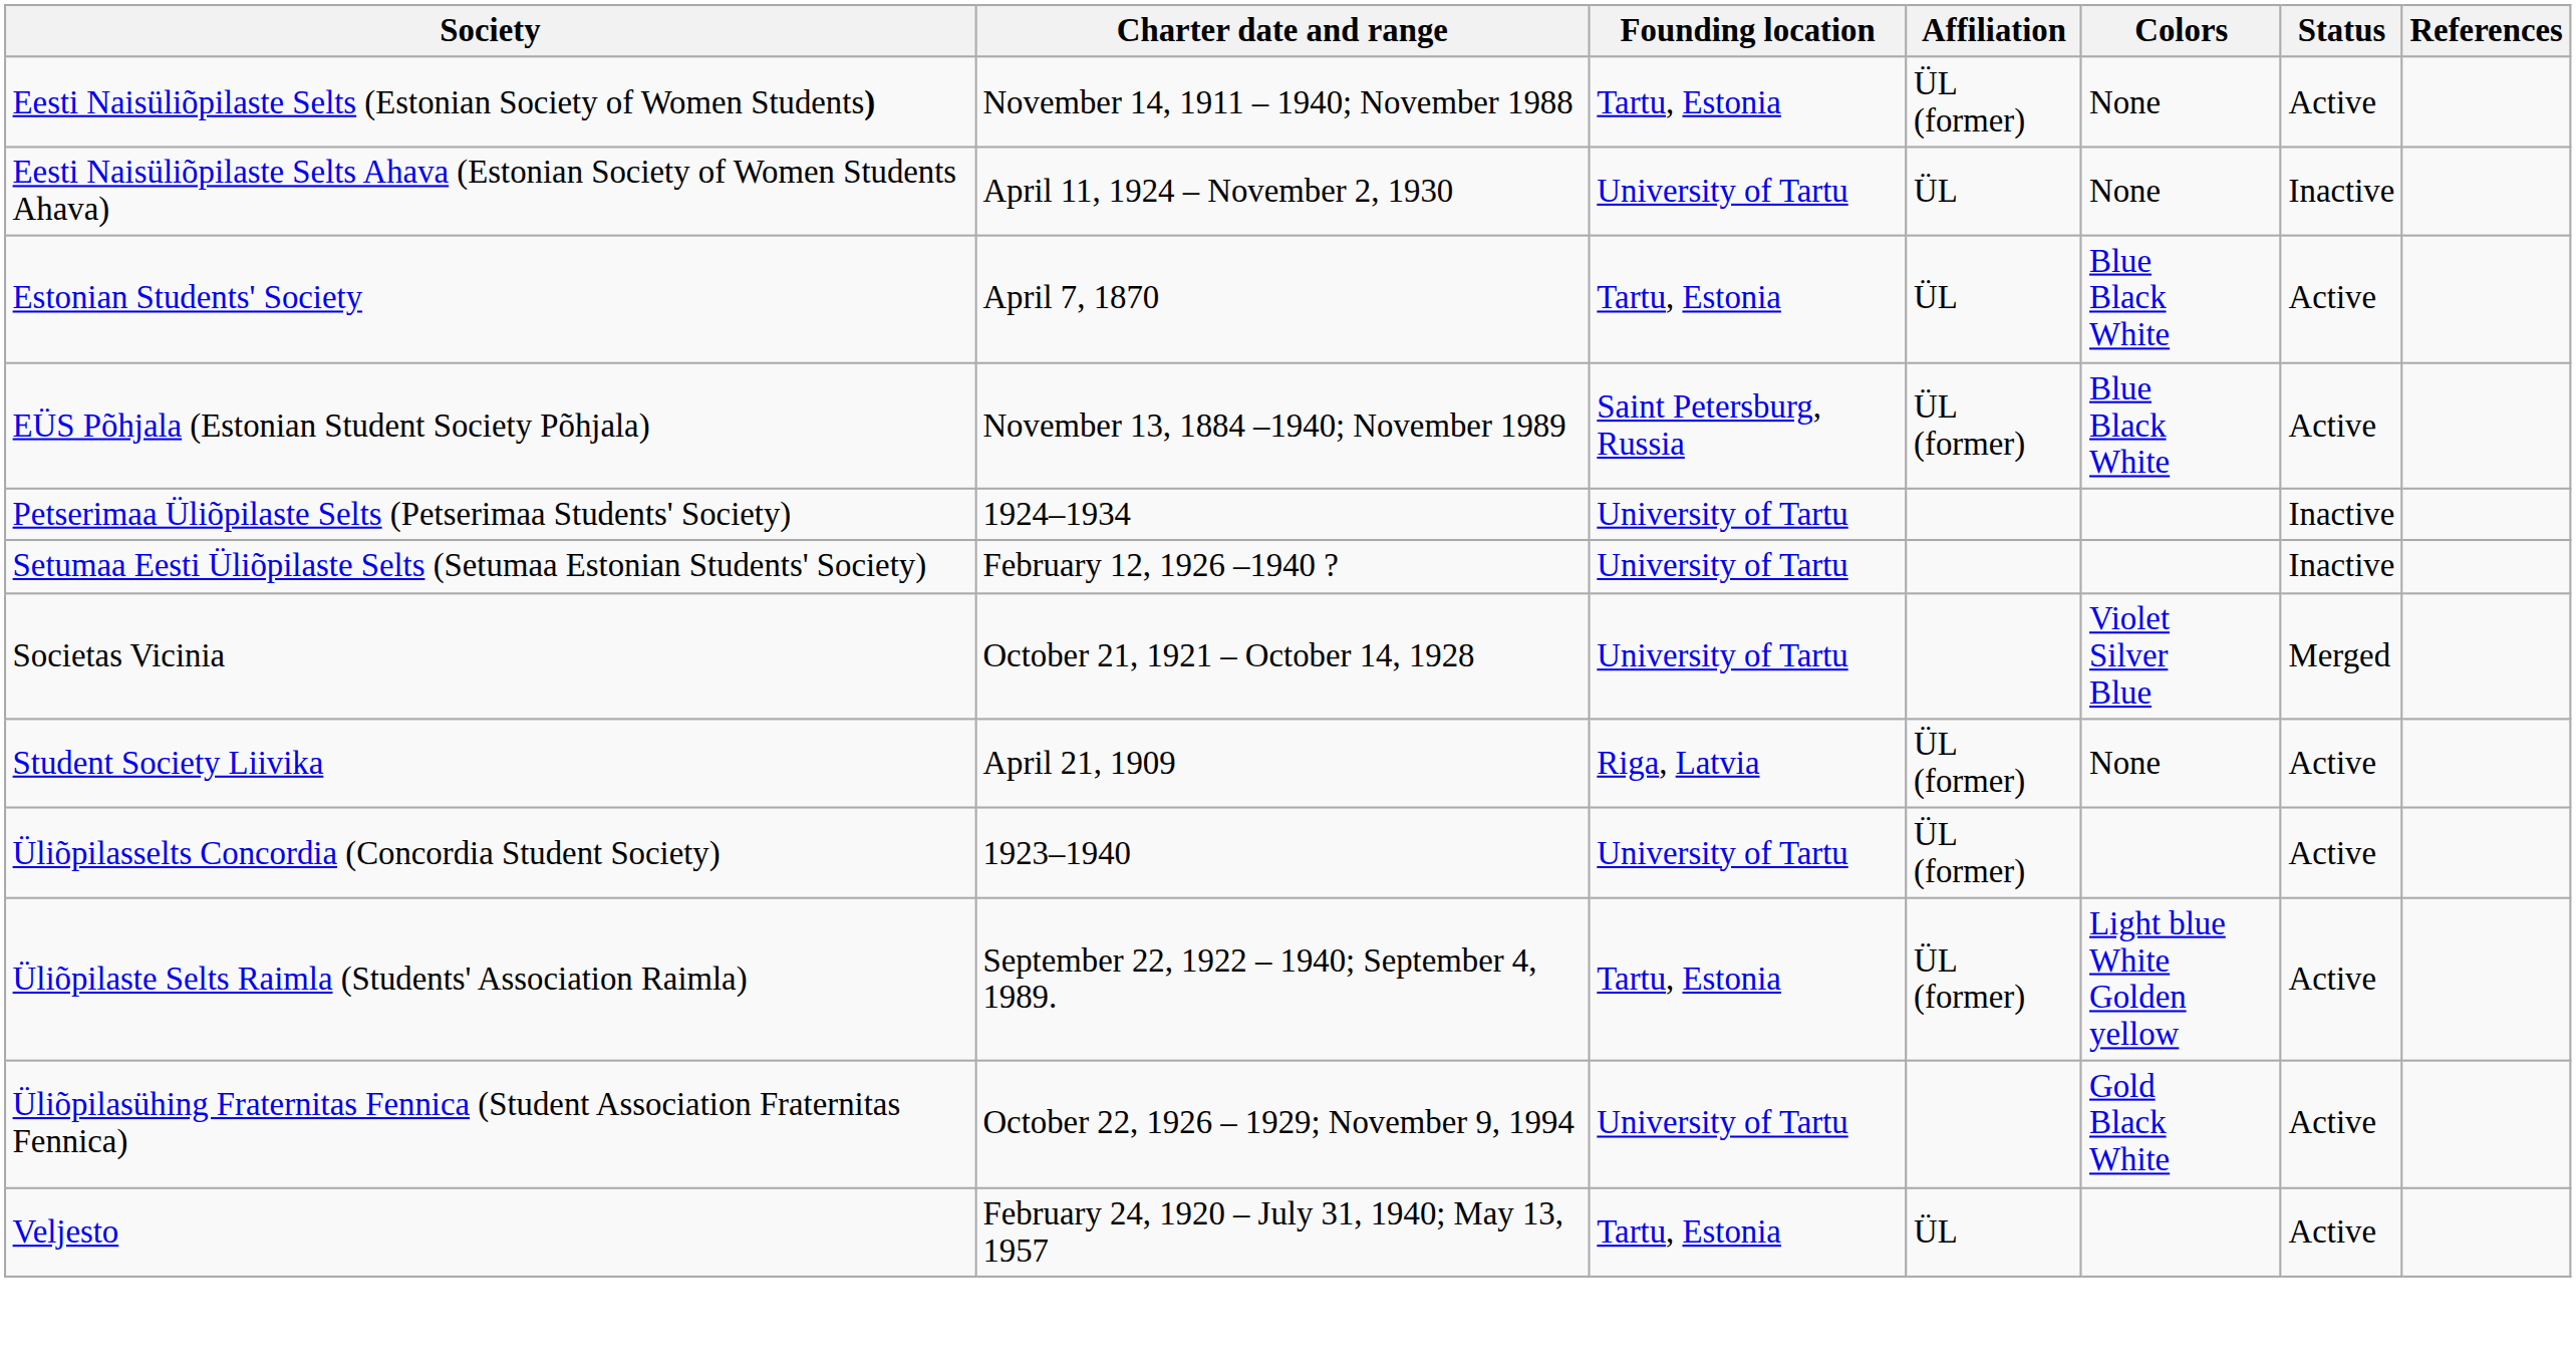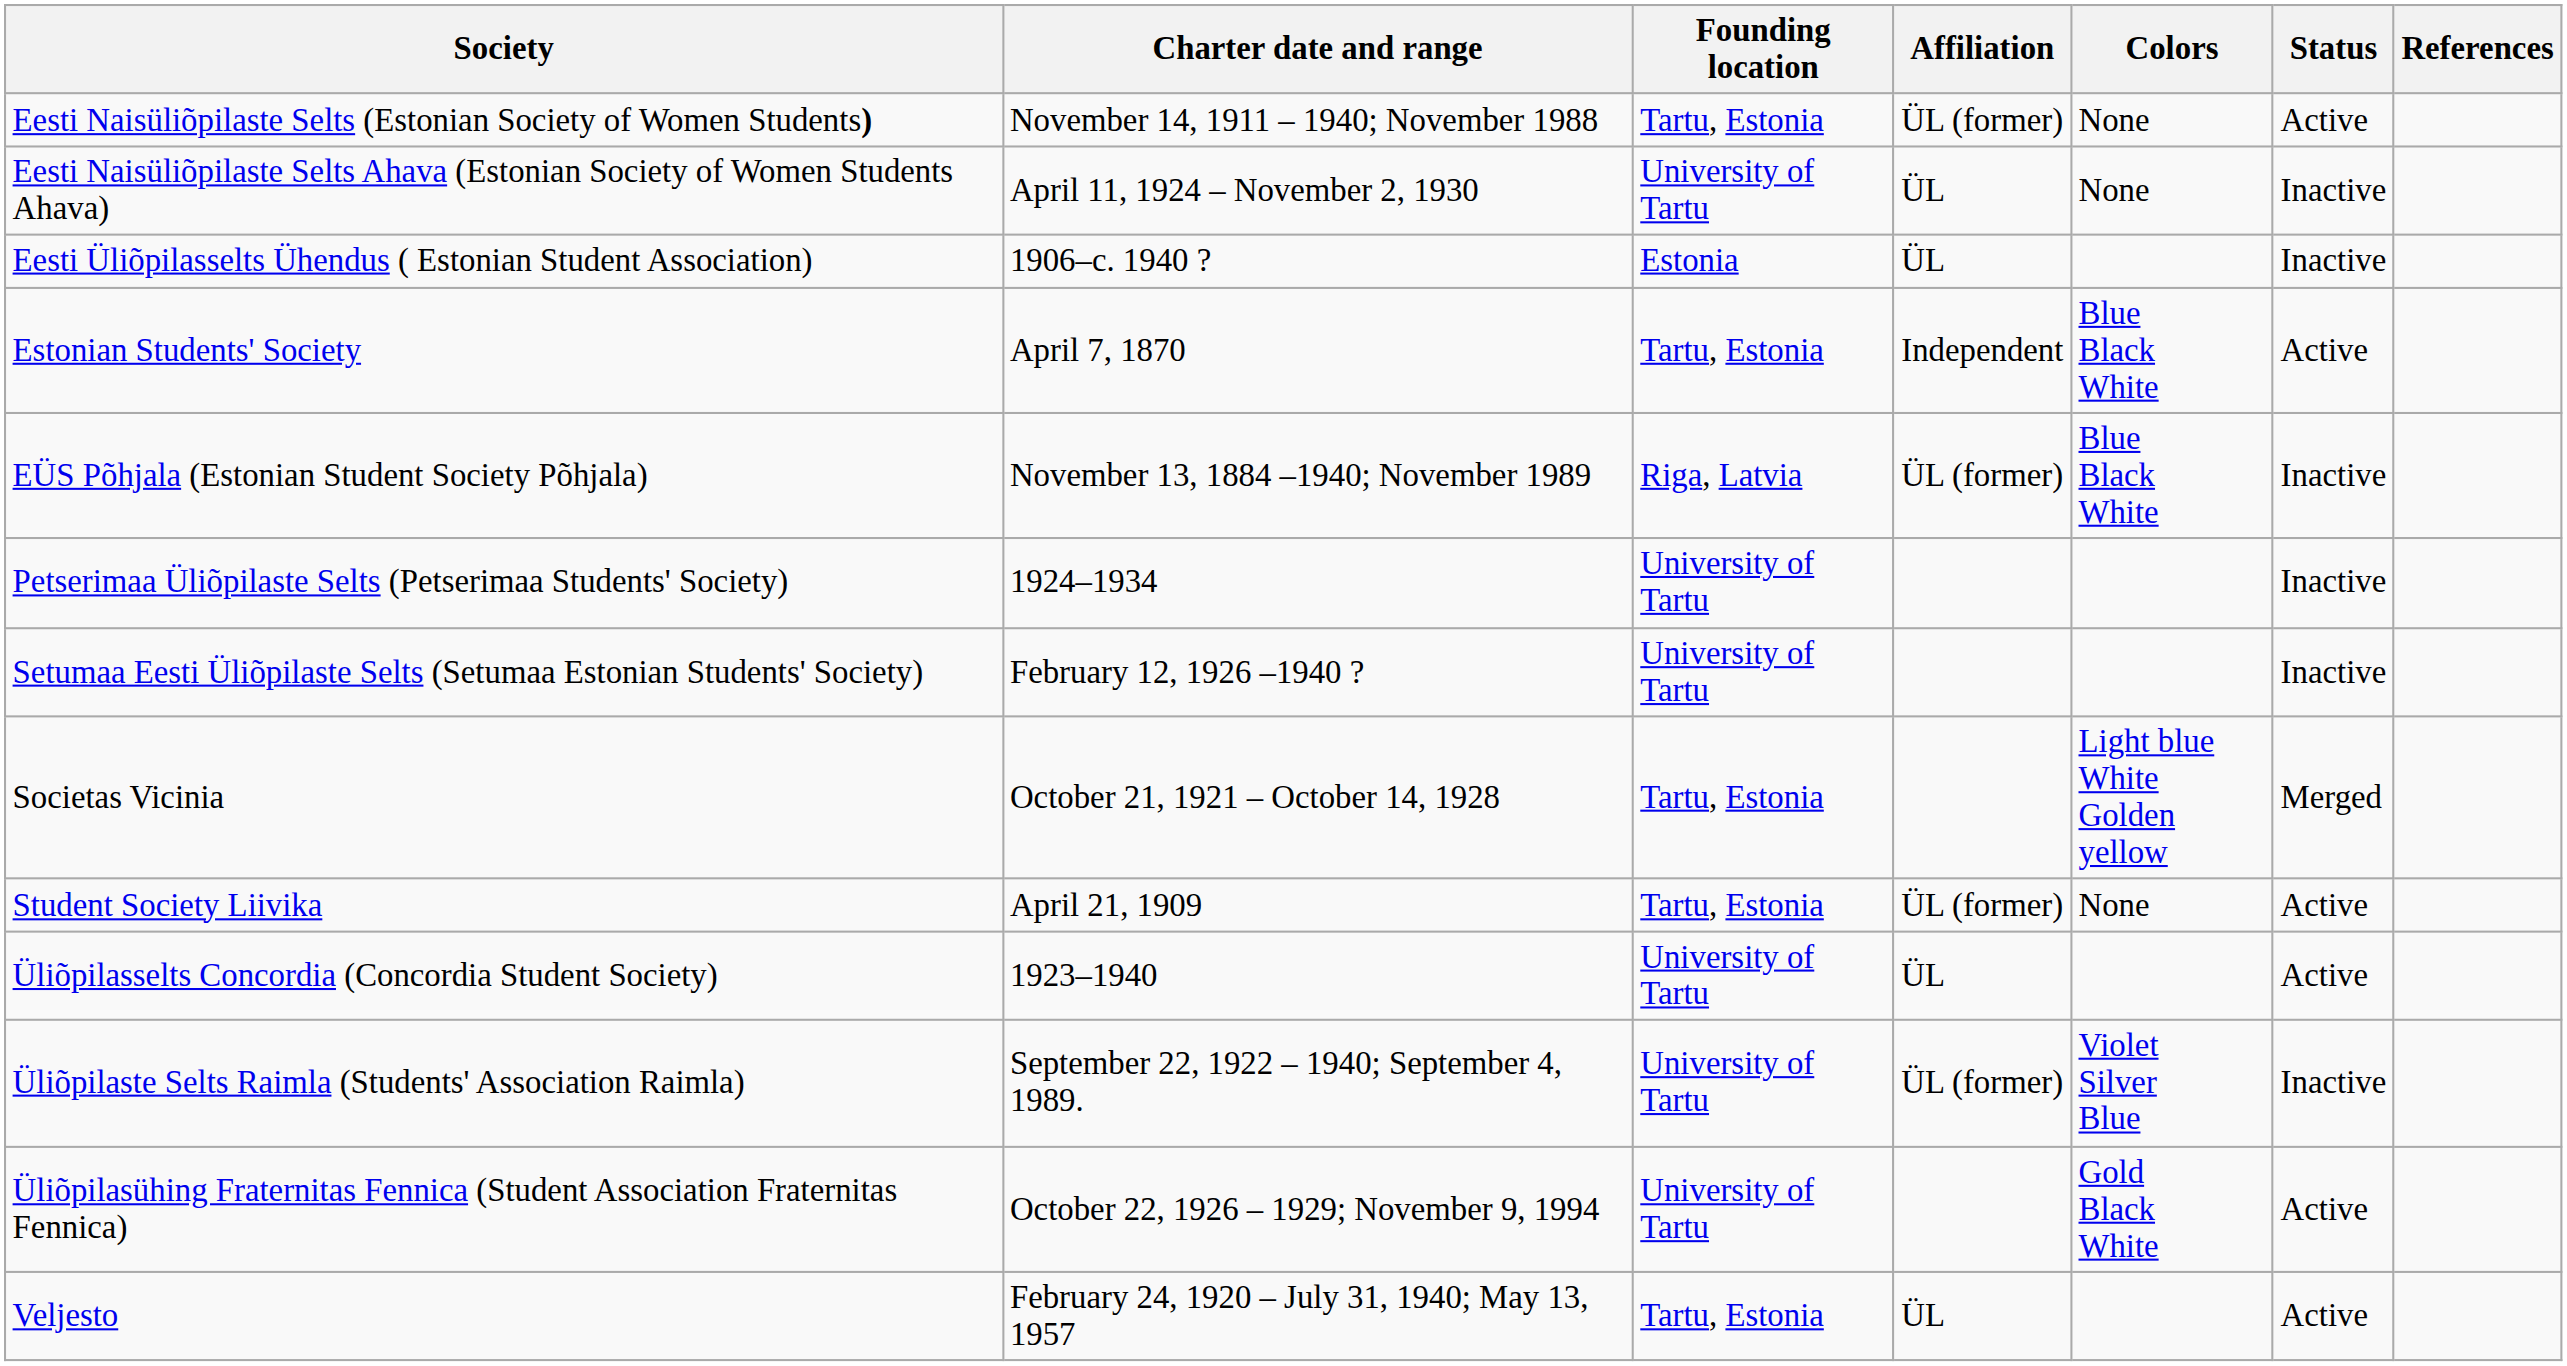 <table class="wikitable sortable">
 <tr>
 <th>Society</th>
 <th>Charter date and range</th>
 <th>Founding location</th>
 <th>Affiliation</th>
 <th>Colors</th>
 <th>Status</th>
 <th>References</th>
 </tr>
 <tr>
 <td><a href='#'>Eesti Naisüliõpilaste Selts</a> (Estonian Society of Women Students<strong>)</strong></td>
 <td>November 14, 1911 –  1940; November 1988</td>
 <td><a href='#'>Tartu</a>, <a href='#'>Estonia</a></td>
 <td>ÜL (former)</td>
 <td>None</td>
 <td>Active</td>
 <td></td>
 </tr>
 <tr>
 <td><a href='#'>Eesti Naisüliõpilaste Selts Ahava</a> (Estonian Society of Women Students Ahava)</td>
 <td>April 11, 1924 – November 2, 1930</td>
 <td><a href='#'>University of Tartu</a></td>
 <td>ÜL</td>
 <td>None</td>
 <td>Inactive</td>
 <td></td>
 </tr>
 <tr>
+<td><a href='#'>Eesti Üliõpilasselts Ühendus</a> ( Estonian Student Association)</td>
+<td>1906–c. 1940 ?</td>
+<td><a href='#'>Estonia</a></td>
+<td>ÜL</td>
+<td></td>
+<td>Inactive</td>
+<td></td>
+</tr>
+<tr>
 <td><a href='#'>Estonian Students' Society</a></td>
 <td>April 7, 1870</td>
 <td><a href='#'>Tartu</a>, <a href='#'>Estonia</a></td>
-<td>ÜL</td>
+<td>Independent</td>
 <td> <a href='#'>Blue</a><br> <a href='#'>Black</a><br> <a href='#'>White</a></td>
 <td>Active</td>
 <td></td>
 </tr>
 <tr>
 <td><a href='#'>EÜS Põhjala</a> (Estonian Student Society Põhjala)</td>
 <td>November 13, 1884 –1940; November 1989</td>
-<td><a href='#'>Saint Petersburg</a>, <a href='#'>Russia</a></td>
+<td><a href='#'>Riga</a>, <a href='#'>Latvia</a></td>
 <td>ÜL (former)</td>
 <td> <a href='#'>Blue</a><br> <a href='#'>Black</a><br> <a href='#'>White</a></td>
-<td>Active</td>
+<td>Inactive</td>
 <td></td>
 </tr>
 <tr>
 <td><a href='#'>Petserimaa Üliõpilaste Selts</a> (Petserimaa Students' Society)</td>
 <td>1924–1934</td>
 <td><a href='#'>University of Tartu</a></td>
 <td></td>
 <td></td>
 <td>Inactive</td>
 <td></td>
 </tr>
 <tr>
 <td><a href='#'>Setumaa Eesti Üliõpilaste Selts</a> (Setumaa Estonian Students' Society)</td>
 <td>February 12, 1926 –1940 ?</td>
 <td><a href='#'>University of Tartu</a></td>
 <td></td>
 <td></td>
 <td>Inactive</td>
 <td></td>
 </tr>
 <tr>
 <td>Societas Vicinia</td>
 <td>October 21, 1921 – October 14, 1928</td>
-<td><a href='#'>University of Tartu</a></td>
+<td><a href='#'>Tartu</a>, <a href='#'>Estonia</a></td>
 <td></td>
-<td> <a href='#'>Violet</a><br> <a href='#'>Silver</a><br> <a href='#'>Blue</a></td>
+<td> <a href='#'>Light blue</a><br> <a href='#'>White</a><br> <a href='#'>Golden yellow</a></td>
 <td>Merged</td>
 <td></td>
 </tr>
 <tr>
 <td><a href='#'>Student Society Liivika</a></td>
 <td>April 21, 1909</td>
-<td><a href='#'>Riga</a>, <a href='#'>Latvia</a></td>
+<td><a href='#'>Tartu</a>, <a href='#'>Estonia</a></td>
 <td>ÜL (former)</td>
 <td>None</td>
 <td>Active</td>
 <td></td>
 </tr>
 <tr>
 <td><a href='#'>Üliõpilasselts Concordia</a> (Concordia Student Society)</td>
 <td>1923–1940</td>
 <td><a href='#'>University of Tartu</a></td>
-<td>ÜL (former)</td>
+<td>ÜL</td>
 <td></td>
 <td>Active</td>
 <td></td>
 </tr>
 <tr>
 <td><a href='#'>Üliõpilaste Selts Raimla</a> (Students' Association Raimla)</td>
 <td>September 22, 1922 – 1940; September 4, 1989.</td>
-<td><a href='#'>Tartu</a>, <a href='#'>Estonia</a></td>
+<td><a href='#'>University of Tartu</a></td>
 <td>ÜL (former)</td>
-<td> <a href='#'>Light blue</a><br> <a href='#'>White</a><br> <a href='#'>Golden yellow</a></td>
-<td>Active</td>
+<td> <a href='#'>Violet</a><br> <a href='#'>Silver</a><br> <a href='#'>Blue</a></td>
+<td>Inactive</td>
 <td></td>
 </tr>
 <tr>
 <td><a href='#'>Üliõpilasühing Fraternitas Fennica</a> (Student Association Fraternitas Fennica)</td>
 <td>October 22, 1926 – 1929;  November 9, 1994</td>
 <td><a href='#'>University of Tartu</a></td>
 <td></td>
 <td> <a href='#'>Gold</a><br> <a href='#'>Black</a><br> <a href='#'>White</a></td>
 <td>Active</td>
 <td></td>
 </tr>
 <tr>
 <td><a href='#'>Veljesto</a></td>
 <td>February 24, 1920 – July 31, 1940; May 13, 1957</td>
 <td><a href='#'>Tartu</a>, <a href='#'>Estonia</a></td>
 <td>ÜL</td>
 <td></td>
 <td>Active</td>
 <td></td>
 </tr>
 </table>
